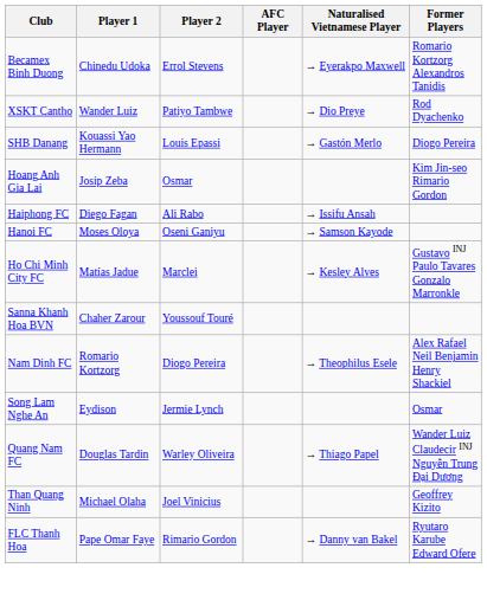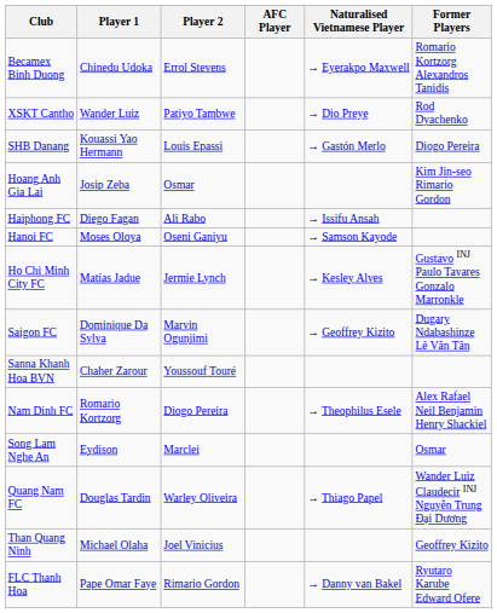 <table class="wikitable" style="font-size:90%;">
 <tr>
 <th style="width:12%">Club</th>
 <th style="width:14%">Player 1</th>
 <th style="width:14%">Player 2</th>
 <th style="width:10%">AFC Player</th>
 <th style="width:18%">Naturalised Vietnamese Player</th>
 <th style="width:12%">Former Players </th>
 </tr>
 <tr>
 <td><a href='#'>Becamex Binh Duong</a></td>
 <td> <a href='#'>Chinedu Udoka</a></td>
 <td> <a href='#'>Errol Stevens</a></td>
 <td></td>
 <td>→ <a href='#'>Eyerakpo Maxwell</a></td>
 <td> <a href='#'>Romario Kortzorg</a> <br>  <a href='#'>Alexandros Tanidis</a></td>
 </tr>
 <tr>
 <td><a href='#'>XSKT Cantho</a></td>
 <td> <a href='#'>Wander Luiz</a></td>
 <td> <a href='#'>Patiyo Tambwe</a></td>
 <td></td>
 <td>→ <a href='#'>Dio Preye</a></td>
 <td> <a href='#'>Rod Dyachenko</a></td>
 </tr>
 <tr>
 <td><a href='#'>SHB Danang</a></td>
 <td> <a href='#'>Kouassi Yao Hermann</a></td>
 <td> <a href='#'>Louis Epassi</a></td>
 <td></td>
 <td>→ <a href='#'>Gastón Merlo</a></td>
 <td> <a href='#'>Diogo Pereira</a></td>
 </tr>
 <tr>
 <td><a href='#'>Hoang Anh Gia Lai</a></td>
 <td> <a href='#'>Josip Zeba</a></td>
 <td> <a href='#'>Osmar</a></td>
 <td></td>
 <td></td>
 <td> <a href='#'>Kim Jin-seo</a> <br>  <a href='#'>Rimario Gordon</a></td>
 </tr>
 <tr>
 <td><a href='#'>Haiphong FC</a></td>
 <td> <a href='#'>Diego Fagan</a></td>
 <td> <a href='#'>Ali Rabo</a></td>
 <td></td>
 <td>→ <a href='#'>Issifu Ansah</a></td>
 <td></td>
 </tr>
 <tr>
 <td><a href='#'>Hanoi FC</a></td>
 <td> <a href='#'>Moses Oloya</a></td>
 <td> <a href='#'>Oseni Ganiyu</a></td>
 <td></td>
 <td>→ <a href='#'>Samson Kayode</a></td>
 <td></td>
 </tr>
 <tr>
 <td><a href='#'>Ho Chi Minh City FC</a></td>
 <td> <a href='#'>Matías Jadue</a></td>
-<td> <a href='#'>Marclei</a></td>
+<td> <a href='#'>Jermie Lynch</a></td>
 <td></td>
 <td>→ <a href='#'>Kesley Alves</a></td>
 <td> <a href='#'>Gustavo</a> <sup>INJ</sup> <br>  <a href='#'>Paulo Tavares</a> <br>  <a href='#'>Gonzalo Marronkle</a></td>
+</tr>
+<tr>
+<td><a href='#'>Saigon FC</a></td>
+<td> <a href='#'>Dominique Da Sylva</a></td>
+<td> <a href='#'>Marvin Ogunjimi</a></td>
+<td></td>
+<td>→ <a href='#'>Geoffrey Kizito</a></td>
+<td> <a href='#'>Dugary Ndabashinze</a> <br>  <a href='#'>Lê Văn Tân</a></td>
 </tr>
 <tr>
 <td><a href='#'>Sanna Khanh Hoa BVN</a></td>
 <td> <a href='#'>Chaher Zarour</a></td>
 <td> <a href='#'>Youssouf Touré</a></td>
 <td></td>
 <td></td>
 <td></td>
 </tr>
 <tr>
 <td><a href='#'>Nam Dinh FC</a></td>
 <td> <a href='#'>Romario Kortzorg</a></td>
 <td> <a href='#'>Diogo Pereira</a></td>
 <td></td>
 <td>→ <a href='#'>Theophilus Esele</a></td>
 <td> <a href='#'>Alex Rafael</a> <br>  <a href='#'>Neil Benjamin</a> <br>  <a href='#'>Henry Shackiel</a></td>
 </tr>
 <tr>
 <td><a href='#'>Song Lam Nghe An</a></td>
 <td> <a href='#'>Eydison</a></td>
-<td> <a href='#'>Jermie Lynch</a></td>
+<td> <a href='#'>Marclei</a></td>
 <td></td>
 <td></td>
 <td> <a href='#'>Osmar</a></td>
 </tr>
 <tr>
 <td><a href='#'>Quang Nam FC</a></td>
 <td> <a href='#'>Douglas Tardin</a></td>
 <td> <a href='#'>Warley Oliveira</a></td>
 <td></td>
 <td>→ <a href='#'>Thiago Papel</a></td>
 <td> <a href='#'>Wander Luiz</a> <br>  <a href='#'>Claudecir</a> <sup>INJ</sup> <br>  <a href='#'>Nguyễn Trung Đại Dương</a></td>
 </tr>
 <tr>
 <td><a href='#'>Than Quang Ninh</a></td>
 <td> <a href='#'>Michael Olaha</a></td>
 <td> <a href='#'>Joel Vinicius</a></td>
 <td></td>
 <td></td>
 <td> <a href='#'>Geoffrey Kizito</a></td>
 </tr>
 <tr>
 <td><a href='#'>FLC Thanh Hoa</a></td>
 <td> <a href='#'>Pape Omar Faye</a></td>
 <td> <a href='#'>Rimario Gordon</a></td>
 <td></td>
 <td>→ <a href='#'>Danny van Bakel</a></td>
 <td> <a href='#'>Ryutaro Karube</a> <br>  <a href='#'>Edward Ofere</a></td>
 </tr>
 </table>
